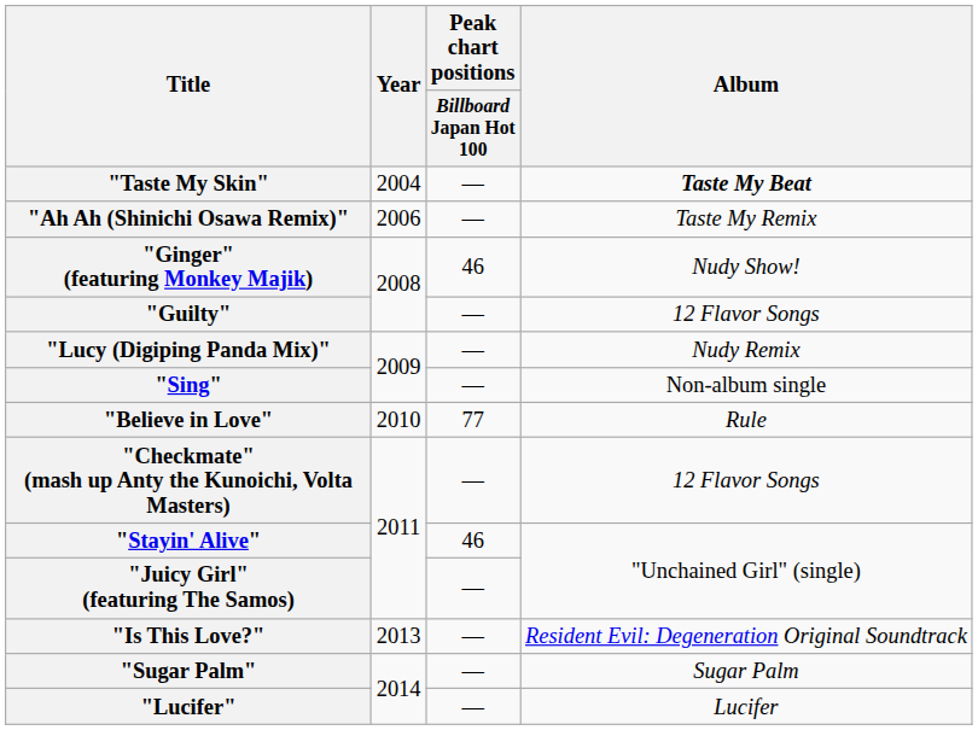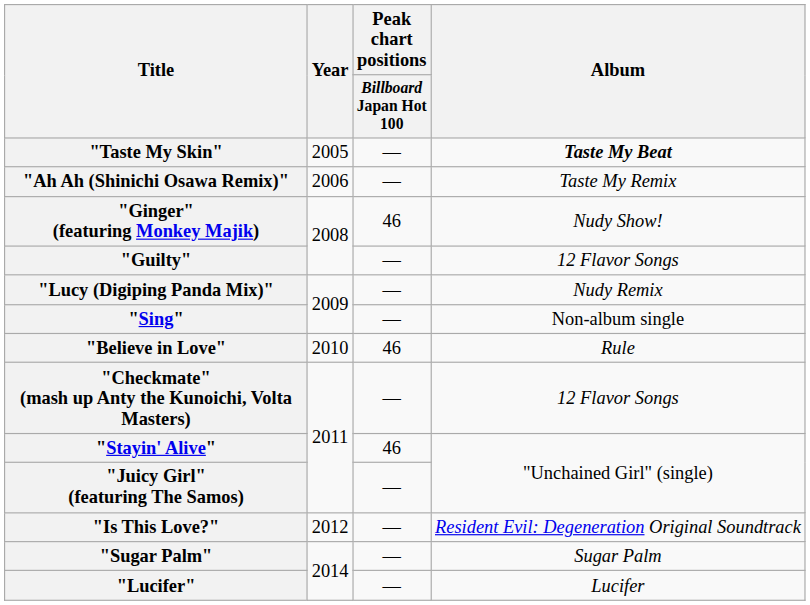 <table class="wikitable plainrowheaders" style="text-align:center;">
 <tr>
 <th scope="col" rowspan="2" style="width:16em;">Title</th>
 <th scope="col" rowspan="2">Year</th>
 <th scope="col" colspan="1">Peak chart positions</th>
 <th scope="col" rowspan="2">Album</th>
 </tr>
 <tr>
 <th style="width:3em;font-size:85%"><em>Billboard</em> Japan Hot 100<br></th>
 </tr>
 <tr>
 <th scope="row">"Taste My Skin"</th>
-<td>2004</td>
+<td>2005</td>
 <td>—</td>
 <td><strong><em>Taste My Beat</em></strong></td>
 </tr>
 <tr>
 <th scope="row">"Ah Ah (Shinichi Osawa Remix)"</th>
 <td>2006</td>
 <td>—</td>
 <td><em>Taste My Remix</em></td>
 </tr>
 <tr>
 <th scope="row">"Ginger"<br><span>(featuring <a href='#'>Monkey Majik</a>)</span></th>
 <td rowspan="2">2008</td>
 <td>46</td>
 <td><em>Nudy Show!</em></td>
 </tr>
 <tr>
 <th scope="row">"Guilty"</th>
 <td>—</td>
 <td><em>12 Flavor Songs</em></td>
 </tr>
 <tr>
 <th scope="row">"Lucy (Digiping Panda Mix)"</th>
 <td rowspan="2">2009</td>
 <td>—</td>
 <td><em>Nudy Remix</em></td>
 </tr>
 <tr>
 <th scope="row">"<a href='#'>Sing</a>"</th>
 <td>—</td>
 <td>Non-album single</td>
 </tr>
 <tr>
 <th scope="row">"Believe in Love"</th>
 <td>2010</td>
-<td>77</td>
+<td>46</td>
 <td><em>Rule</em></td>
 </tr>
 <tr>
 <th scope="row">"Checkmate"<br><span>(mash up Anty the Kunoichi, Volta Masters)</span></th>
 <td rowspan="3">2011</td>
 <td>—</td>
 <td><em>12 Flavor Songs</em></td>
 </tr>
 <tr>
 <th scope="row">"<a href='#'>Stayin' Alive</a>"</th>
 <td>46</td>
 <td rowspan=2>"Unchained Girl" <span>(single)</span></td>
 </tr>
 <tr>
 <th scope="row">"Juicy Girl"<br><span>(featuring The Samos)</span></th>
 <td>—</td>
 </tr>
 <tr>
 <th scope="row">"Is This Love?"</th>
-<td>2013</td>
+<td>2012</td>
 <td>—</td>
 <td><em><a href='#'>Resident Evil: Degeneration</a> Original Soundtrack</em></td>
 </tr>
 <tr>
 <th scope="row">"Sugar Palm"</th>
 <td rowspan="2">2014</td>
 <td>—</td>
 <td><em>Sugar Palm</em></td>
 </tr>
 <tr>
 <th scope="row">"Lucifer"</th>
 <td>—</td>
 <td><em>Lucifer</em></td>
 </tr>
 </table>
